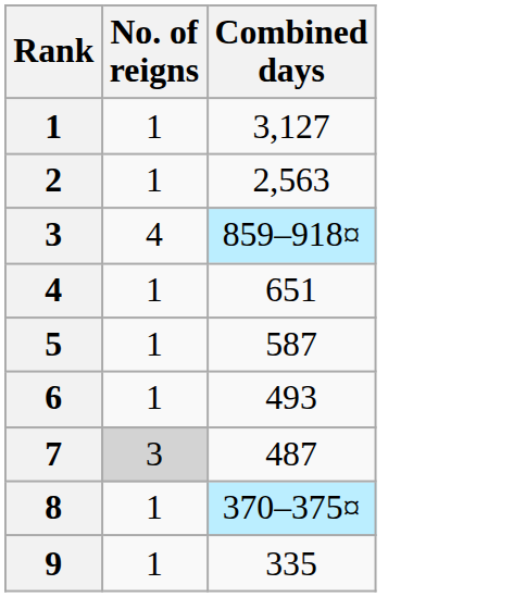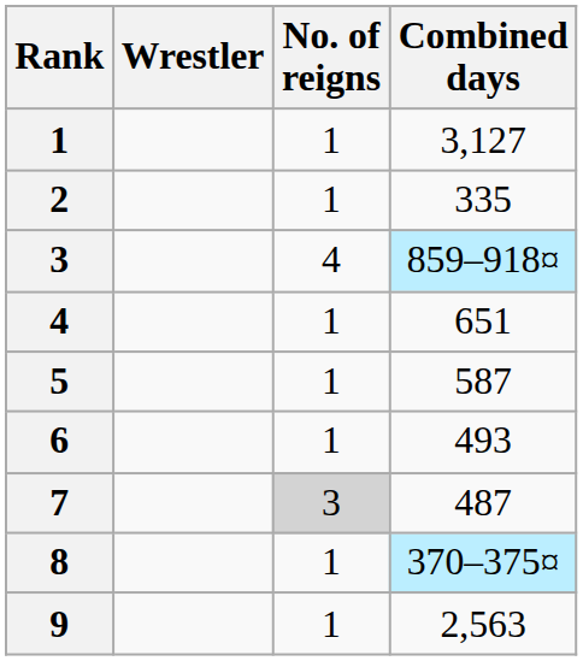 <table class="wikitable sortable" style="text-align: center">
 <tr>
 <th>Rank</th>
+<th>Wrestler</th>
 <th>No. of<br>reigns</th>
 <th>Combined<br>days</th>
 </tr>
 <tr>
 <th>1</th>
+<td></td>
 <td>1</td>
 <td>3,127</td>
 </tr>
 <tr>
 <th>2</th>
+<td></td>
 <td>1</td>
-<td>2,563</td>
+<td>335</td>
 </tr>
 <tr>
 <th>3</th>
+<td></td>
 <td>4</td>
 <td style="background-color:#bbeeff">859–918¤</td>
 </tr>
 <tr>
 <th>4</th>
+<td></td>
 <td>1</td>
 <td>651</td>
 </tr>
 <tr>
 <th>5</th>
+<td></td>
 <td>1</td>
 <td>587</td>
 </tr>
 <tr>
 <th>6</th>
+<td></td>
 <td>1</td>
 <td>493</td>
 </tr>
 <tr>
 <th>7</th>
+<td></td>
 <td style="background: lightgrey;">3</td>
 <td>487</td>
 </tr>
 <tr>
 <th>8</th>
+<td></td>
 <td>1</td>
 <td style="background-color:#bbeeff">370–375¤</td>
 </tr>
 <tr>
 <th>9</th>
+<td></td>
 <td>1</td>
-<td>335</td>
+<td>2,563</td>
 </tr>
 </table>
